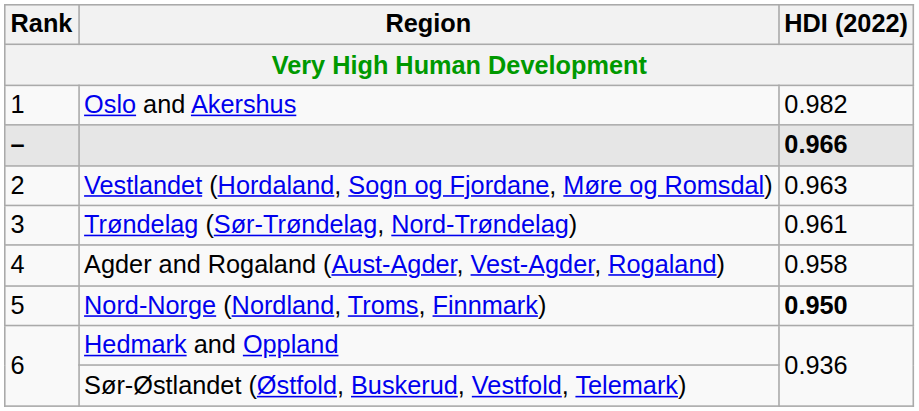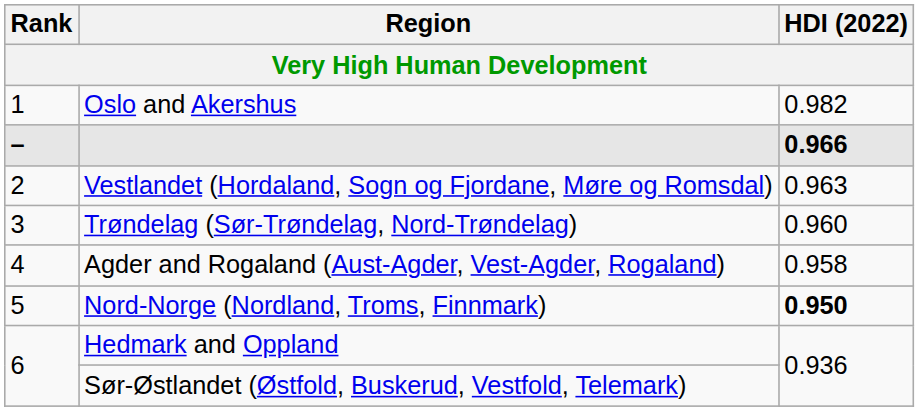 <table class="wikitable sortable">
 <tr>
 <th>Rank</th>
 <th>Region</th>
 <th>HDI (2022)</th>
 </tr>
 <tr>
 <th colspan="3" style="color:#090;">Very High Human Development</th>
 </tr>
 <tr>
 <td>1</td>
 <td><a href='#'>Oslo</a> and <a href='#'>Akershus</a></td>
 <td>0.982</td>
 </tr>
 <tr style="background:#e6e6e6">
 <td><strong>–</strong></td>
 <td><strong></strong></td>
 <td><strong>0.966</strong></td>
 </tr>
 <tr>
 <td>2</td>
 <td><a href='#'>Vestlandet</a> (<a href='#'>Hordaland</a>, <a href='#'>Sogn og Fjordane</a>, <a href='#'>Møre og Romsdal</a>)</td>
 <td>0.963</td>
 </tr>
 <tr>
 <td>3</td>
 <td><a href='#'>Trøndelag</a> (<a href='#'>Sør-Trøndelag</a>, <a href='#'>Nord-Trøndelag</a>)</td>
-<td>0.961</td>
+<td>0.960</td>
 </tr>
 <tr>
 <td>4</td>
 <td>Agder and Rogaland (<a href='#'>Aust-Agder</a>, <a href='#'>Vest-Agder</a>, <a href='#'>Rogaland</a>)</td>
 <td>0.958</td>
 </tr>
 <tr>
 <td>5</td>
 <td><a href='#'>Nord-Norge</a> (<a href='#'>Nordland</a>, <a href='#'>Troms</a>, <a href='#'>Finnmark</a>)</td>
 <td><strong>0.950</strong></td>
 </tr>
 <tr>
 <td rowspan="2">6</td>
 <td><a href='#'>Hedmark</a> and <a href='#'>Oppland</a></td>
 <td rowspan="2">0.936</td>
 </tr>
 <tr>
 <td>Sør-Østlandet (<a href='#'>Østfold</a>, <a href='#'>Buskerud</a>, <a href='#'>Vestfold</a>, <a href='#'>Telemark</a>)</td>
 </tr>
 </table>
